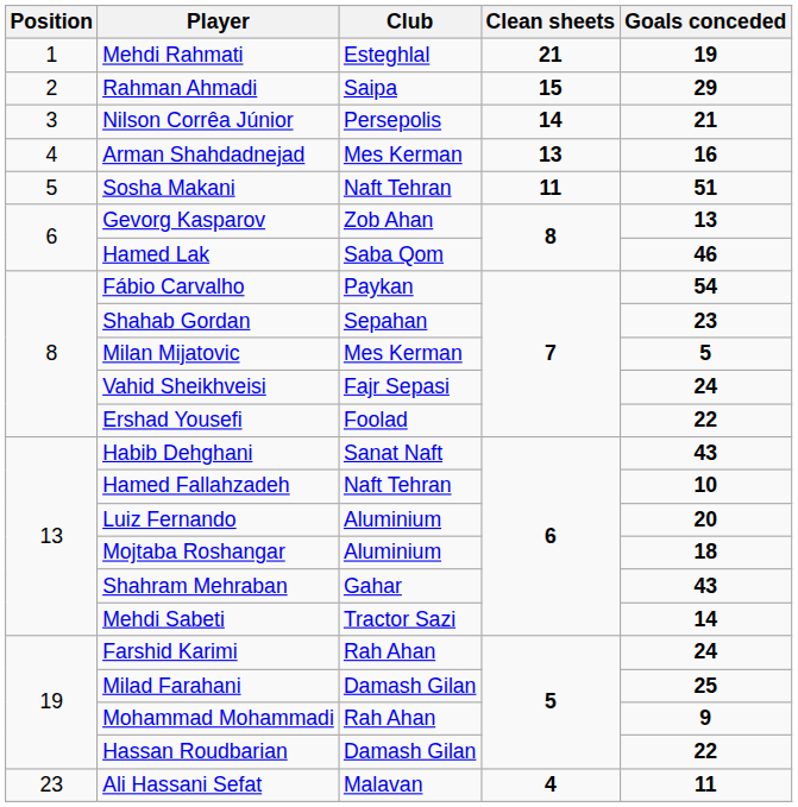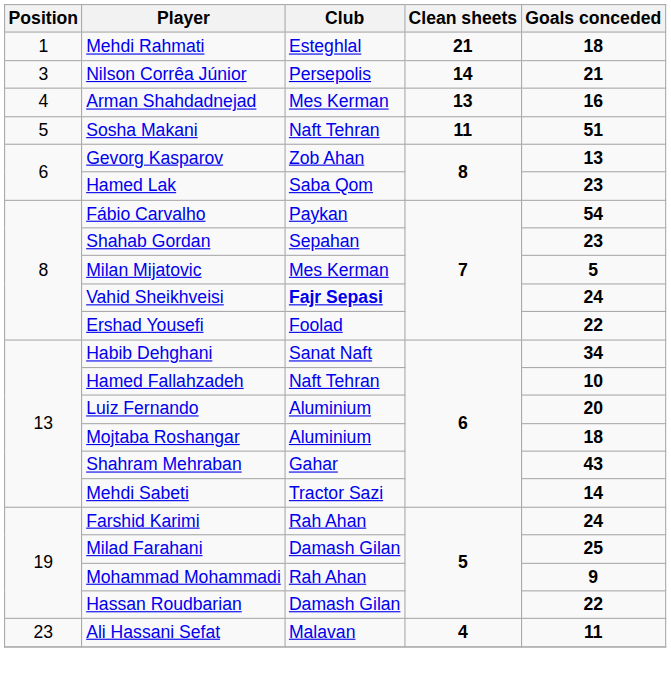 <table class="wikitable">
 <tr>
 <th>Position</th>
 <th>Player</th>
 <th>Club</th>
 <th>Clean sheets</th>
 <th>Goals conceded</th>
 </tr>
 <tr>
 <td align="center">1</td>
 <td> <a href='#'>Mehdi Rahmati</a></td>
 <td><a href='#'>Esteghlal</a></td>
 <td align="center"><strong>21</strong></td>
-<td align="center"><strong>19</strong></td>
-</tr>
-<tr>
-<td align="center">2</td>
-<td> <a href='#'>Rahman Ahmadi</a></td>
-<td><a href='#'>Saipa</a></td>
-<td align="center"><strong>15</strong></td>
-<td align="center"><strong>29</strong></td>
+<td align="center"><strong>18</strong></td>
 </tr>
 <tr>
 <td align="center">3</td>
 <td> <a href='#'>Nilson Corrêa Júnior</a></td>
 <td><a href='#'>Persepolis</a></td>
 <td align="center"><strong>14</strong></td>
 <td align="center"><strong>21</strong></td>
 </tr>
 <tr>
 <td align="center">4</td>
 <td> <a href='#'>Arman Shahdadnejad</a></td>
 <td><a href='#'>Mes Kerman</a></td>
 <td align="center"><strong>13</strong></td>
 <td align="center"><strong>16</strong></td>
 </tr>
 <tr>
 <td align="center">5</td>
 <td> <a href='#'>Sosha Makani</a></td>
 <td><a href='#'>Naft Tehran</a></td>
 <td align="center"><strong>11</strong></td>
 <td align="center"><strong>51</strong></td>
 </tr>
 <tr>
 <td rowspan=2 align="center">6</td>
 <td> <a href='#'>Gevorg Kasparov</a></td>
 <td><a href='#'>Zob Ahan</a></td>
 <td rowspan=2 align="center"><strong>8</strong></td>
 <td align="center"><strong>13</strong></td>
 </tr>
 <tr>
 <td> <a href='#'>Hamed Lak</a></td>
 <td><a href='#'>Saba Qom</a></td>
-<td align="center"><strong>46</strong></td>
+<td align="center"><strong>23</strong></td>
 </tr>
 <tr>
 <td rowspan=5 align="center">8</td>
 <td> <a href='#'>Fábio Carvalho</a></td>
 <td><a href='#'>Paykan</a></td>
 <td rowspan=5 align="center"><strong>7</strong></td>
 <td align="center"><strong>54</strong></td>
 </tr>
 <tr>
 <td> <a href='#'>Shahab Gordan</a></td>
 <td><a href='#'>Sepahan</a></td>
 <td align="center"><strong>23</strong></td>
 </tr>
 <tr>
 <td> <a href='#'>Milan Mijatovic</a></td>
 <td><a href='#'>Mes Kerman</a></td>
 <td align="center"><strong>5</strong></td>
 </tr>
 <tr>
 <td> <a href='#'>Vahid Sheikhveisi</a></td>
-<td><a href='#'>Fajr Sepasi</a></td>
+<td><strong><a href='#'>Fajr Sepasi</a></strong></td>
 <td align="center"><strong>24</strong></td>
 </tr>
 <tr>
 <td> <a href='#'>Ershad Yousefi</a></td>
 <td><a href='#'>Foolad</a></td>
 <td align="center"><strong>22</strong></td>
 </tr>
 <tr>
 <td rowspan=6 align="center">13</td>
 <td> <a href='#'>Habib Dehghani</a></td>
 <td><a href='#'>Sanat Naft</a></td>
 <td rowspan=6 align="center"><strong>6</strong></td>
-<td align="center"><strong>43</strong></td>
+<td align="center"><strong>34</strong></td>
 </tr>
 <tr>
 <td> <a href='#'>Hamed Fallahzadeh</a></td>
 <td><a href='#'>Naft Tehran</a></td>
 <td align="center"><strong>10</strong></td>
 </tr>
 <tr>
 <td> <a href='#'>Luiz Fernando</a></td>
 <td><a href='#'>Aluminium</a></td>
 <td align="center"><strong>20</strong></td>
 </tr>
 <tr>
 <td> <a href='#'>Mojtaba Roshangar</a></td>
 <td><a href='#'>Aluminium</a></td>
 <td align="center"><strong>18</strong></td>
 </tr>
 <tr>
 <td> <a href='#'>Shahram Mehraban</a></td>
 <td><a href='#'>Gahar</a></td>
 <td align="center"><strong>43</strong></td>
 </tr>
 <tr>
 <td> <a href='#'>Mehdi Sabeti</a></td>
 <td><a href='#'>Tractor Sazi</a></td>
 <td align="center"><strong>14</strong></td>
 </tr>
 <tr>
 <td rowspan=4 align="center">19</td>
 <td> <a href='#'>Farshid Karimi</a></td>
 <td><a href='#'>Rah Ahan</a></td>
 <td rowspan=4 align="center"><strong>5</strong></td>
 <td align="center"><strong>24</strong></td>
 </tr>
 <tr>
 <td> <a href='#'>Milad Farahani</a></td>
 <td><a href='#'>Damash Gilan</a></td>
 <td align="center"><strong>25</strong></td>
 </tr>
 <tr>
 <td> <a href='#'>Mohammad Mohammadi</a></td>
 <td><a href='#'>Rah Ahan</a></td>
 <td align="center"><strong>9</strong></td>
 </tr>
 <tr>
 <td> <a href='#'>Hassan Roudbarian</a></td>
 <td><a href='#'>Damash Gilan</a></td>
 <td align="center"><strong>22</strong></td>
 </tr>
 <tr>
 <td align="center">23</td>
 <td> <a href='#'>Ali Hassani Sefat</a></td>
 <td><a href='#'>Malavan</a></td>
 <td align="center"><strong>4</strong></td>
 <td align="center"><strong>11</strong></td>
 </tr>
 <tr>
 </tr>
 </table>
